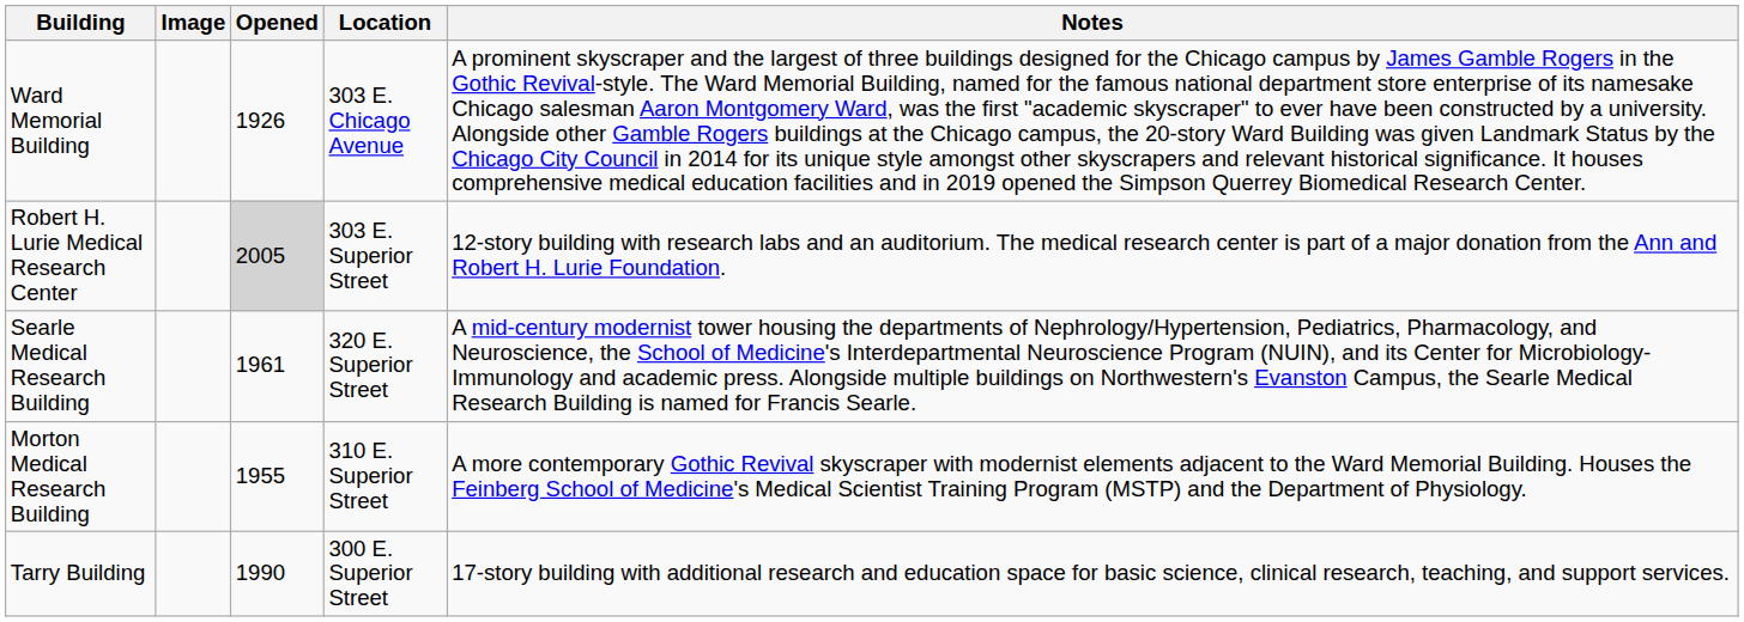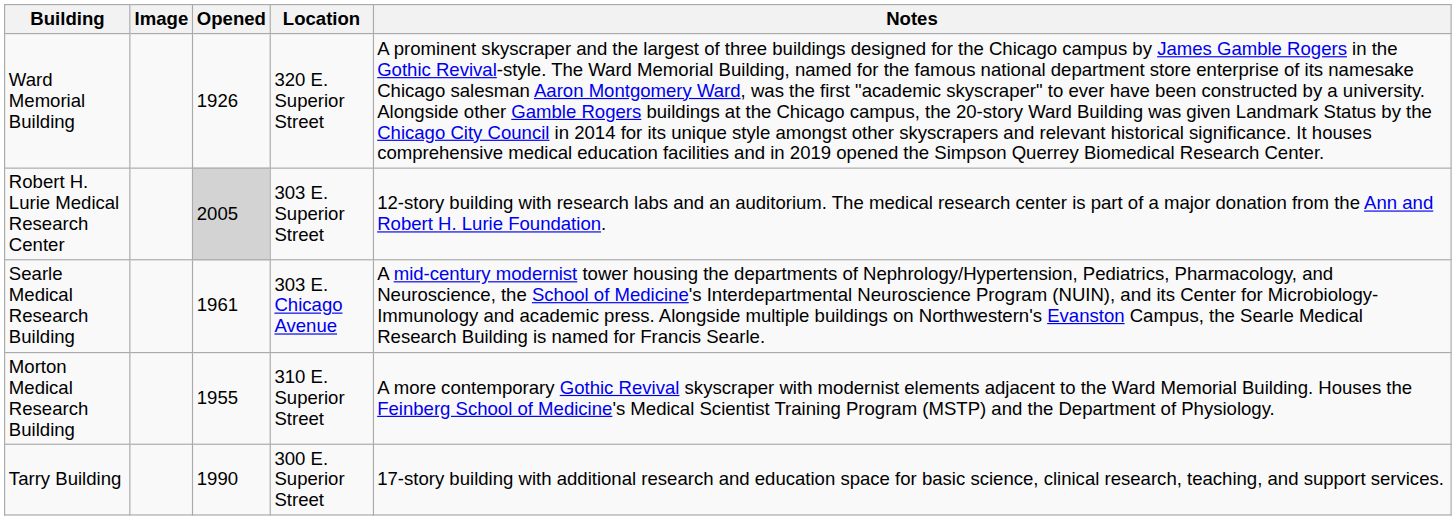 <table class="wikitable">
 <tr>
 <th>Building</th>
 <th>Image</th>
 <th>Opened</th>
 <th>Location</th>
 <th>Notes</th>
 </tr>
 <tr>
 <td>Ward Memorial Building</td>
 <td></td>
 <td>1926</td>
-<td>303 E. <a href='#'>Chicago Avenue</a></td>
+<td>320 E. Superior Street</td>
 <td>A prominent skyscraper and the largest of three buildings designed for the Chicago campus by <a href='#'>James Gamble Rogers</a> in the <a href='#'>Gothic Revival</a>-style. The Ward Memorial Building, named for the famous national department store enterprise of its namesake Chicago salesman <a href='#'>Aaron Montgomery Ward</a>, was the first "academic skyscraper" to ever have been constructed by a university. Alongside other <a href='#'>Gamble Rogers</a> buildings at the Chicago campus, the 20-story Ward Building was given Landmark Status by the <a href='#'>Chicago City Council</a> in 2014 for its unique style amongst other skyscrapers and relevant historical significance. It houses comprehensive medical education facilities and in 2019 opened the Simpson Querrey Biomedical Research Center.</td>
 </tr>
 <tr>
 <td>Robert H. Lurie Medical Research Center</td>
 <td></td>
 <td style="background: lightgrey;">2005</td>
 <td>303 E. Superior Street</td>
 <td>12-story building with research labs and an auditorium. The medical research center is part of a major donation from the <a href='#'>Ann and Robert H. Lurie Foundation</a>.</td>
 </tr>
 <tr>
 <td>Searle Medical Research Building</td>
 <td></td>
 <td>1961</td>
-<td>320 E. Superior Street</td>
+<td>303 E. <a href='#'>Chicago Avenue</a></td>
 <td>A <a href='#'>mid-century modernist</a> tower housing the departments of Nephrology/Hypertension, Pediatrics, Pharmacology, and Neuroscience, the <a href='#'>School of Medicine</a>'s Interdepartmental Neuroscience Program (NUIN), and its Center for Microbiology-Immunology and academic press. Alongside multiple buildings on Northwestern's <a href='#'>Evanston</a> Campus, the Searle Medical Research Building is named for Francis Searle.</td>
 </tr>
 <tr>
 <td>Morton Medical Research Building</td>
 <td></td>
 <td>1955</td>
 <td>310 E. Superior Street</td>
 <td>A more contemporary <a href='#'>Gothic Revival</a> skyscraper with modernist elements adjacent to the Ward Memorial Building. Houses the <a href='#'>Feinberg School of Medicine</a>'s Medical Scientist Training Program (MSTP) and the Department of Physiology.</td>
 </tr>
 <tr>
 <td>Tarry Building</td>
 <td></td>
 <td>1990</td>
 <td>300 E. Superior Street</td>
 <td>17-story building with additional research and education space for basic science, clinical research, teaching, and support services.</td>
 </tr>
 </table>
